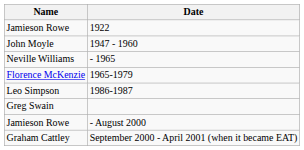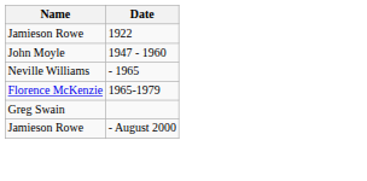 <table class="wikitable">
 <tr>
 <th>Name</th>
 <th>Date</th>
 </tr>
 <tr>
 <td>Jamieson Rowe</td>
 <td>1922</td>
 </tr>
 <tr>
 <td>John Moyle</td>
 <td>1947 - 1960</td>
 </tr>
 <tr>
 <td>Neville Williams</td>
 <td>- 1965</td>
 </tr>
 <tr>
 <td><a href='#'>Florence McKenzie</a></td>
 <td>1965-1979</td>
 </tr>
 <tr>
-<td>Leo Simpson</td>
-<td>1986-1987</td>
-</tr>
-<tr>
 <td>Greg Swain</td>
 <td></td>
 </tr>
 <tr>
 <td>Jamieson Rowe</td>
 <td>- August 2000</td>
 </tr>
-<tr>
-<td>Graham Cattley</td>
-<td>September 2000 - April 2001 (when it became EAT)</td>
-</tr>
 </table>
